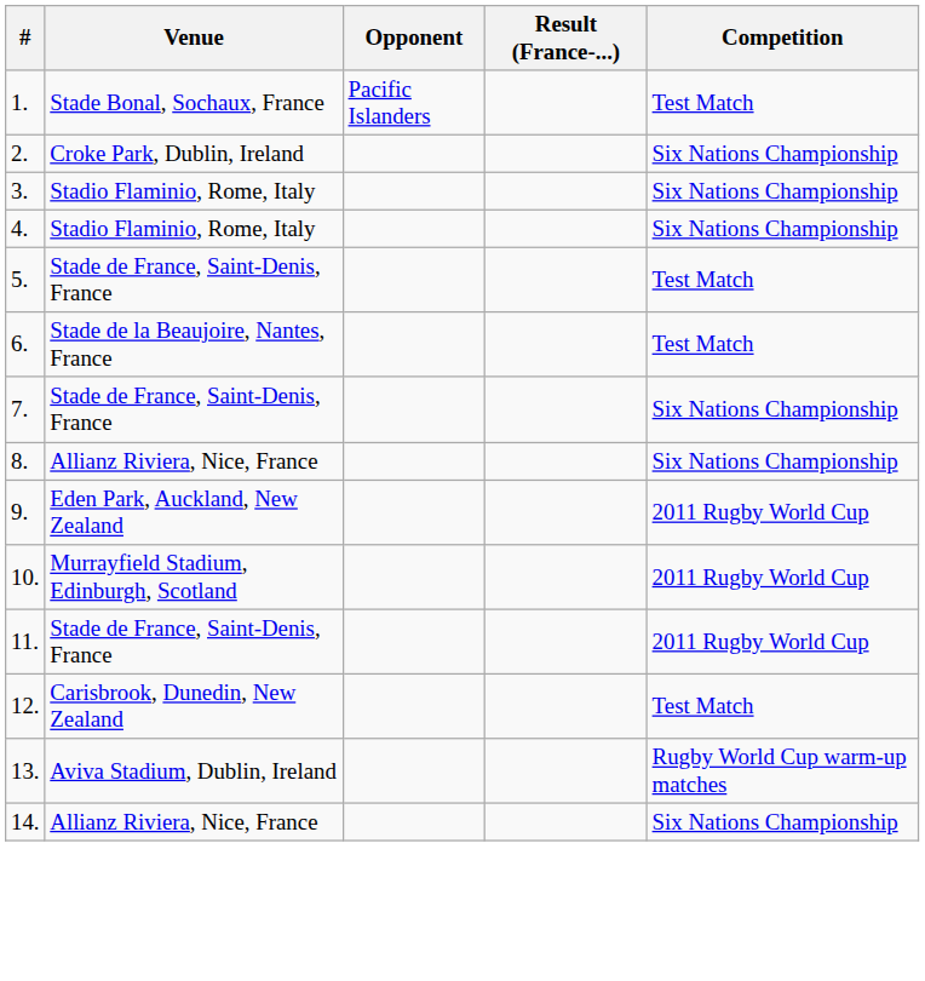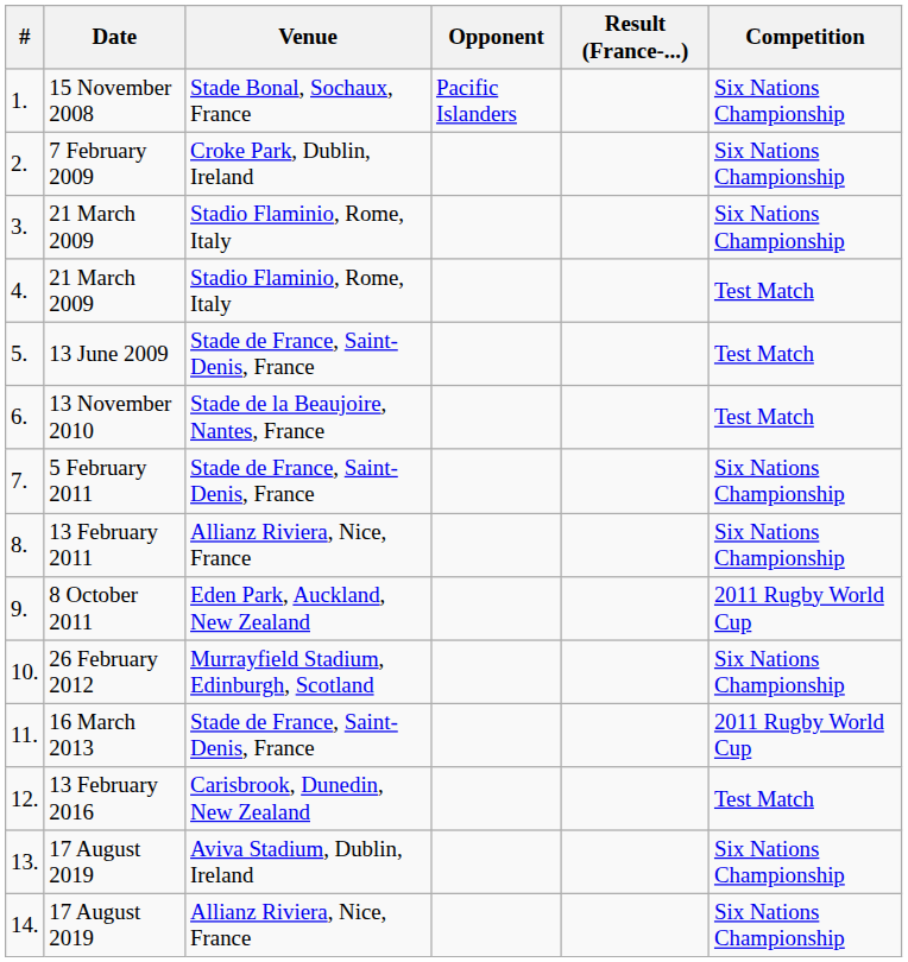 <table class="wikitable sortable" style="font-size:95%">
 <tr>
 <th>#</th>
+<th>Date</th>
 <th>Venue</th>
 <th>Opponent</th>
 <th>Result (France-...)</th>
 <th>Competition</th>
 </tr>
 <tr>
 <td>1.</td>
+<td>15 November 2008</td>
 <td><a href='#'>Stade Bonal</a>, <a href='#'>Sochaux</a>, France</td>
 <td><a href='#'>Pacific Islanders</a></td>
 <td></td>
-<td><a href='#'>Test Match</a></td>
+<td><a href='#'>Six Nations Championship</a></td>
 </tr>
 <tr>
 <td>2.</td>
+<td>7 February 2009</td>
 <td><a href='#'>Croke Park</a>, Dublin, Ireland</td>
 <td></td>
 <td></td>
 <td><a href='#'>Six Nations Championship</a></td>
 </tr>
 <tr>
 <td>3.</td>
+<td>21 March 2009</td>
 <td><a href='#'>Stadio Flaminio</a>, Rome, Italy</td>
 <td></td>
 <td></td>
 <td><a href='#'>Six Nations Championship</a></td>
 </tr>
 <tr>
 <td>4.</td>
+<td>21 March 2009</td>
 <td><a href='#'>Stadio Flaminio</a>, Rome, Italy</td>
 <td></td>
 <td></td>
-<td><a href='#'>Six Nations Championship</a></td>
+<td><a href='#'>Test Match</a></td>
 </tr>
 <tr>
 <td>5.</td>
+<td>13 June 2009</td>
 <td><a href='#'>Stade de France</a>, <a href='#'>Saint-Denis</a>, France</td>
 <td></td>
 <td></td>
 <td><a href='#'>Test Match</a></td>
 </tr>
 <tr>
 <td>6.</td>
+<td>13 November 2010</td>
 <td><a href='#'>Stade de la Beaujoire</a>, <a href='#'>Nantes</a>, France</td>
 <td></td>
 <td></td>
 <td><a href='#'>Test Match</a></td>
 </tr>
 <tr>
 <td>7.</td>
+<td>5 February 2011</td>
 <td><a href='#'>Stade de France</a>, <a href='#'>Saint-Denis</a>, France</td>
 <td></td>
 <td></td>
 <td><a href='#'>Six Nations Championship</a></td>
 </tr>
 <tr>
 <td>8.</td>
+<td>13 February 2011</td>
 <td><a href='#'>Allianz Riviera</a>, Nice, France</td>
 <td></td>
 <td></td>
 <td><a href='#'>Six Nations Championship</a></td>
 </tr>
 <tr>
 <td>9.</td>
+<td>8 October 2011</td>
 <td><a href='#'>Eden Park</a>, <a href='#'>Auckland</a>, <a href='#'>New Zealand</a></td>
 <td></td>
 <td></td>
 <td><a href='#'>2011 Rugby World Cup</a></td>
 </tr>
 <tr>
 <td>10.</td>
+<td>26 February 2012</td>
 <td><a href='#'>Murrayfield Stadium</a>, <a href='#'>Edinburgh</a>, <a href='#'>Scotland</a></td>
 <td></td>
 <td></td>
-<td><a href='#'>2011 Rugby World Cup</a></td>
+<td><a href='#'>Six Nations Championship</a></td>
 </tr>
 <tr>
 <td>11.</td>
+<td>16 March 2013</td>
 <td><a href='#'>Stade de France</a>, <a href='#'>Saint-Denis</a>, France</td>
 <td></td>
 <td></td>
 <td><a href='#'>2011 Rugby World Cup</a></td>
 </tr>
 <tr>
 <td>12.</td>
+<td>13 February 2016</td>
 <td><a href='#'>Carisbrook</a>, <a href='#'>Dunedin</a>, <a href='#'>New Zealand</a></td>
 <td></td>
 <td></td>
 <td><a href='#'>Test Match</a></td>
 </tr>
 <tr>
 <td>13.</td>
+<td>17 August 2019</td>
 <td><a href='#'>Aviva Stadium</a>, Dublin, Ireland</td>
 <td></td>
 <td></td>
-<td><a href='#'>Rugby World Cup warm-up matches</a></td>
+<td><a href='#'>Six Nations Championship</a></td>
 </tr>
 <tr>
 <td>14.</td>
+<td>17 August 2019</td>
 <td><a href='#'>Allianz Riviera</a>, Nice, France</td>
 <td></td>
 <td></td>
 <td><a href='#'>Six Nations Championship</a></td>
 </tr>
 </table>
